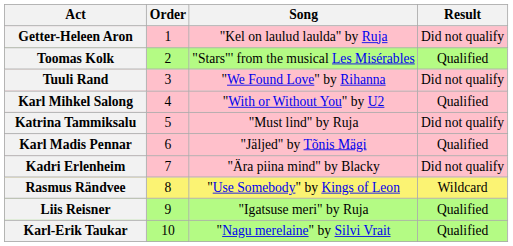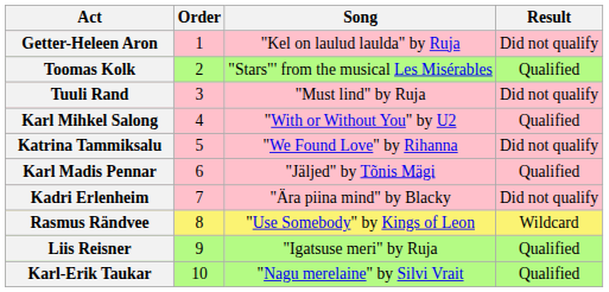 <table class="wikitable plainrowheaders" style="text-align:center;">
 <tr>
 <th scope="col" style="width:10em;">Act</th>
 <th scope="col">Order</th>
 <th scope="col">Song</th>
 <th scope="col">Result</th>
 </tr>
 <tr style="background:pink;">
 <th scope="row">Getter-Heleen Aron</th>
 <td>1</td>
 <td>"Kel on laulud laulda" by <a href='#'>Ruja</a></td>
 <td>Did not qualify</td>
 </tr>
 <tr style="background:#B4FB84">
 <th scope="row">Toomas Kolk</th>
 <td>2</td>
 <td>"Stars"' from the musical <a href='#'>Les Misérables</a></td>
 <td>Qualified</td>
 </tr>
 <tr style="background:pink;">
 <th scope="row">Tuuli Rand</th>
 <td>3</td>
-<td>"<a href='#'>We Found Love</a>" by <a href='#'>Rihanna</a></td>
+<td>"Must lind" by Ruja</td>
 <td>Did not qualify</td>
 </tr>
 <tr style="background:pink;">
 <th scope="row">Karl Mihkel Salong</th>
 <td>4</td>
 <td>"<a href='#'>With or Without You</a>" by <a href='#'>U2</a></td>
 <td>Qualified</td>
 </tr>
 <tr style="background:pink;">
 <th scope="row">Katrina Tammiksalu</th>
 <td>5</td>
-<td>"Must lind" by Ruja</td>
+<td>"<a href='#'>We Found Love</a>" by <a href='#'>Rihanna</a></td>
 <td>Did not qualify</td>
 </tr>
 <tr style="background:pink;">
 <th scope="row">Karl Madis Pennar</th>
 <td>6</td>
 <td>"Jäljed" by <a href='#'>Tõnis Mägi</a></td>
 <td>Qualified</td>
 </tr>
 <tr style="background:pink;">
 <th scope="row">Kadri Erlenheim</th>
 <td>7</td>
 <td>"Ära piina mind" by Blacky</td>
 <td>Did not qualify</td>
 </tr>
 <tr style="background:#FBF373">
 <th scope="row">Rasmus Rändvee</th>
 <td>8</td>
 <td>"<a href='#'>Use Somebody</a>" by <a href='#'>Kings of Leon</a></td>
 <td>Wildcard</td>
 </tr>
 <tr style="background:#B4FB84">
 <th scope="row">Liis Reisner</th>
 <td>9</td>
 <td>"Igatsuse meri" by Ruja</td>
 <td>Qualified</td>
 </tr>
 <tr style="background:#B4FB84">
 <th scope="row">Karl-Erik Taukar</th>
 <td>10</td>
 <td>"<a href='#'>Nagu merelaine</a>" by <a href='#'>Silvi Vrait</a></td>
 <td>Qualified</td>
 </tr>
 </table>
